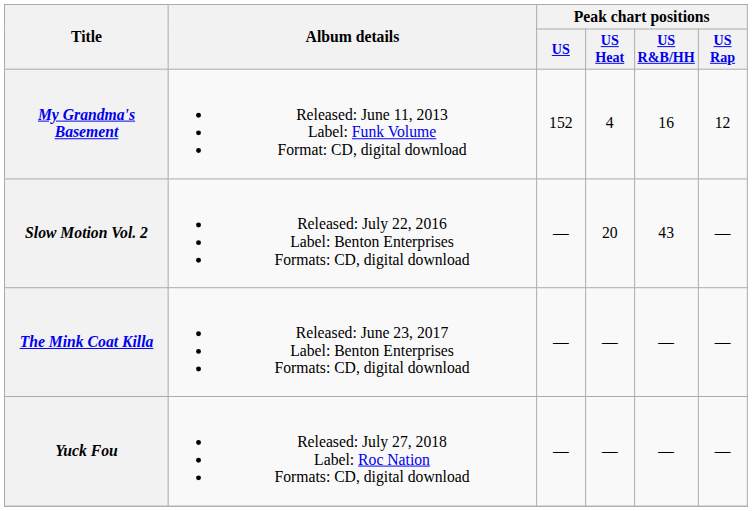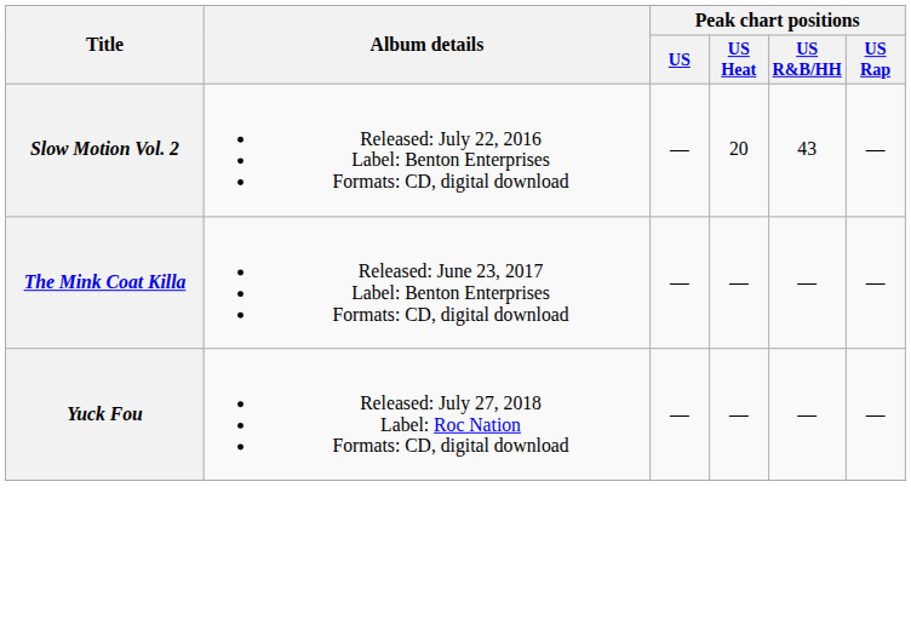 <table class="wikitable plainrowheaders" style="text-align:center;">
 <tr>
 <th scope="col" rowspan="2" style="width:10em;">Title</th>
 <th scope="col" rowspan="2" style="width:23em;">Album details</th>
 <th scope="col" colspan="4">Peak chart positions</th>
 </tr>
 <tr>
 <th scope="col" style="width:3em;font-size:90%;"><a href='#'>US</a><br></th>
 <th scope="col" style="width:3em;font-size:90%;"><a href='#'>US<br>Heat</a><br></th>
 <th scope="col" style="width:3em;font-size:90%;"><a href='#'>US<br>R&B/HH</a><br></th>
 <th scope="col" style="width:3em;font-size:90%;"><a href='#'>US<br>Rap</a><br></th>
-</tr>
-<tr>
-<th scope="row"><em><a href='#'>My Grandma's Basement</a></em></th>
-<td><br><ul><li>Released: June 11, 2013</li><li>Label: <a href='#'>Funk Volume</a></li><li>Format: CD, digital download</li></ul></td>
-<td>152</td>
-<td>4</td>
-<td>16</td>
-<td>12</td>
 </tr>
 <tr>
 <th scope="row"><em>Slow Motion Vol. 2</em></th>
 <td><br><ul><li>Released: July 22, 2016</li><li>Label: Benton Enterprises</li><li>Formats: CD, digital download</li></ul></td>
 <td>—</td>
 <td>20</td>
 <td>43</td>
 <td>—</td>
 </tr>
 <tr>
 <th scope="row"><em><a href='#'>The Mink Coat Killa</a></em></th>
 <td><br><ul><li>Released: June 23, 2017</li><li>Label: Benton Enterprises</li><li>Formats: CD, digital download</li></ul></td>
 <td>—</td>
 <td>—</td>
 <td>—</td>
 <td>—</td>
 </tr>
 <tr>
 <th scope="row"><em>Yuck Fou</em></th>
 <td><br><ul><li>Released: July 27, 2018</li><li>Label: <a href='#'>Roc Nation</a></li><li>Formats: CD, digital download</li></ul></td>
 <td>—</td>
 <td>—</td>
 <td>—</td>
 <td>—</td>
 </tr>
 <tr>
 </tr>
 </table>
